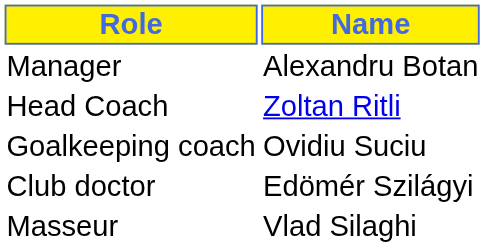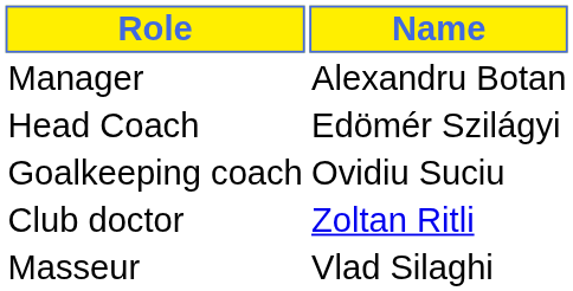 <table class="toccolours">
 <tr>
 <th style="background:#FFEF00;color:#4169E1;border:1px solid #4169E1;">Role</th>
 <th style="background:#FFEF00;color:#4169E1;border:1px solid #4169E1;">Name</th>
 </tr>
 <tr>
 <td>Manager</td>
 <td> Alexandru Botan</td>
 </tr>
 <tr>
 <td>Head Coach</td>
-<td> <a href='#'>Zoltan Ritli</a></td>
+<td> Edömér Szilágyi</td>
 </tr>
 <tr>
 <td>Goalkeeping coach</td>
 <td> Ovidiu Suciu</td>
 </tr>
 <tr>
 <td>Club doctor</td>
-<td> Edömér Szilágyi</td>
+<td> <a href='#'>Zoltan Ritli</a></td>
 </tr>
 <tr>
 <td>Masseur</td>
 <td> Vlad Silaghi</td>
 </tr>
 </table>
